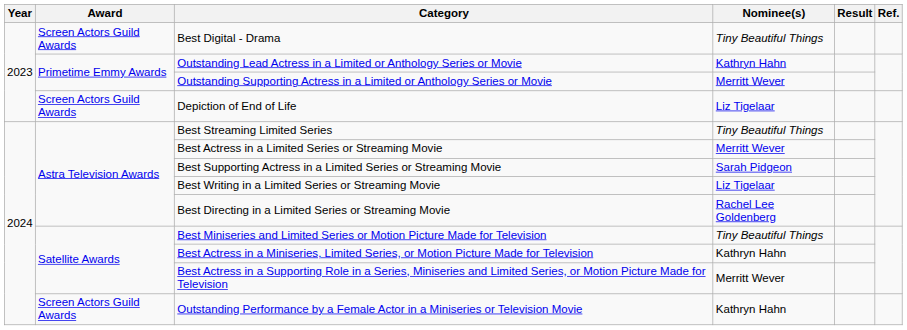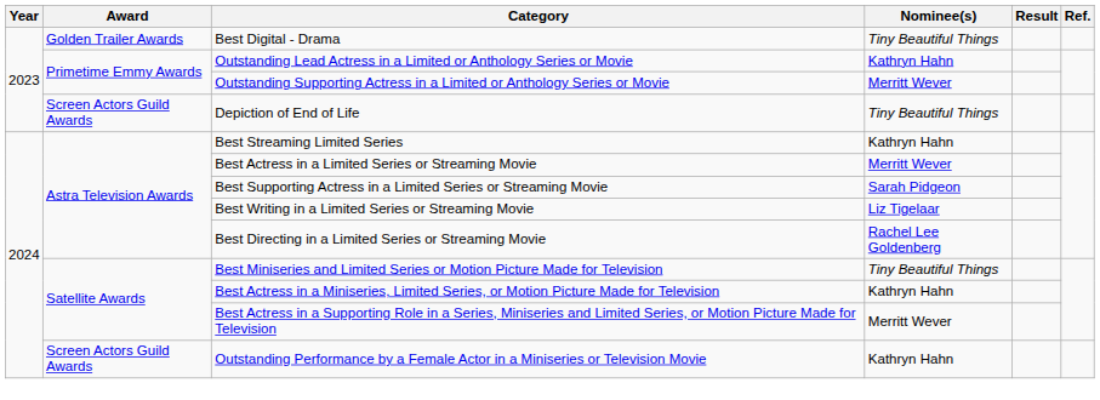 <table class="wikitable">
 <tr>
 <th>Year</th>
 <th>Award</th>
 <th>Category</th>
 <th>Nominee(s)</th>
 <th>Result</th>
 <th>Ref.</th>
 </tr>
 <tr>
 <td rowspan="4">2023</td>
-<td><a href='#'>Screen Actors Guild Awards</a></td>
+<td><a href='#'>Golden Trailer Awards</a></td>
 <td>Best Digital - Drama</td>
 <td><em>Tiny Beautiful Things</em></td>
 <td></td>
 <td style="text-align:center;"></td>
 </tr>
 <tr>
 <td rowspan="2"><a href='#'>Primetime Emmy Awards</a></td>
 <td><a href='#'>Outstanding Lead Actress in a Limited or Anthology Series or Movie</a></td>
 <td><a href='#'>Kathryn Hahn</a></td>
 <td></td>
 <td rowspan="2" style="text-align:center;"></td>
 </tr>
 <tr>
 <td><a href='#'>Outstanding Supporting Actress in a Limited or Anthology Series or Movie</a></td>
 <td><a href='#'>Merritt Wever</a></td>
 <td></td>
 </tr>
 <tr>
 <td><a href='#'>Screen Actors Guild Awards</a></td>
 <td>Depiction of End of Life</td>
-<td><a href='#'>Liz Tigelaar</a></td>
+<td><em>Tiny Beautiful Things</em></td>
 <td></td>
 <td style="text-align:center;"></td>
 </tr>
 <tr>
 <td rowspan="9">2024</td>
 <td rowspan="5"><a href='#'>Astra Television Awards</a></td>
 <td>Best Streaming Limited Series</td>
-<td><em>Tiny Beautiful Things</em></td>
+<td>Kathryn Hahn</td>
 <td></td>
 <td rowspan="5" style="text-align:center;"></td>
 </tr>
 <tr>
 <td>Best Actress in a Limited Series or Streaming Movie</td>
 <td><a href='#'>Merritt Wever</a></td>
 <td></td>
 </tr>
 <tr>
 <td>Best Supporting Actress in a Limited Series or Streaming Movie</td>
 <td><a href='#'>Sarah Pidgeon</a></td>
 <td></td>
 </tr>
 <tr>
 <td>Best Writing in a Limited Series or Streaming Movie</td>
 <td><a href='#'>Liz Tigelaar</a></td>
 <td></td>
 </tr>
 <tr>
 <td>Best Directing in a Limited Series or Streaming Movie</td>
 <td><a href='#'>Rachel Lee Goldenberg</a></td>
 <td></td>
 </tr>
 <tr>
 <td rowspan="3"><a href='#'>Satellite Awards</a></td>
 <td><a href='#'>Best Miniseries and Limited Series or Motion Picture Made for Television</a></td>
 <td><em>Tiny Beautiful Things</em></td>
 <td></td>
 <td rowspan="3" style="text-align:center;"></td>
 </tr>
 <tr>
 <td><a href='#'>Best Actress in a Miniseries, Limited Series, or Motion Picture Made for Television</a></td>
 <td>Kathryn Hahn</td>
 <td></td>
 </tr>
 <tr>
 <td><a href='#'>Best Actress in a Supporting Role in a Series, Miniseries and Limited Series, or Motion Picture Made for Television</a></td>
 <td>Merritt Wever</td>
 <td></td>
 </tr>
 <tr>
 <td><a href='#'>Screen Actors Guild Awards</a></td>
 <td><a href='#'>Outstanding Performance by a Female Actor in a Miniseries or Television Movie</a></td>
 <td>Kathryn Hahn</td>
 <td></td>
 <td style="text-align:center;"></td>
 </tr>
 </table>
